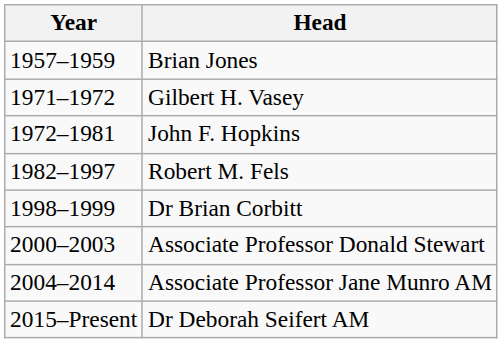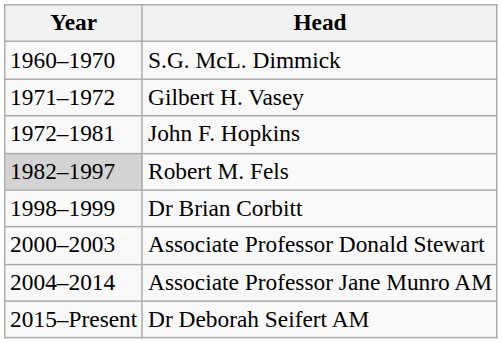 <table class="wikitable">
 <tr>
 <th>Year</th>
 <th>Head</th>
 </tr>
 <tr>
-<td>1957–1959</td>
-<td>Brian Jones</td>
+<td>1960–1970</td>
+<td>S.G. McL. Dimmick</td>
 </tr>
 <tr>
 <td>1971–1972</td>
 <td>Gilbert H. Vasey</td>
 </tr>
 <tr>
 <td>1972–1981</td>
 <td>John F. Hopkins</td>
 </tr>
 <tr>
-<td>1982–1997</td>
+<td style="background: lightgrey;">1982–1997</td>
 <td>Robert M. Fels</td>
 </tr>
 <tr>
 <td>1998–1999</td>
 <td>Dr Brian Corbitt</td>
 </tr>
 <tr>
 <td>2000–2003</td>
 <td>Associate Professor Donald Stewart</td>
 </tr>
 <tr>
 <td>2004–2014</td>
 <td>Associate Professor Jane Munro AM</td>
 </tr>
 <tr>
 <td>2015–Present</td>
 <td>Dr Deborah Seifert AM</td>
 </tr>
 </table>
